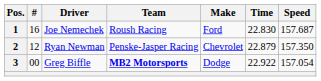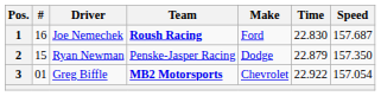 <table class="wikitable" style="font-size:95%">
 <tr>
 <th>Pos.</th>
 <th>#</th>
 <th>Driver</th>
 <th>Team</th>
 <th>Make</th>
 <th>Time</th>
 <th>Speed</th>
 </tr>
 <tr>
 <th>1</th>
 <td>16</td>
 <td><a href='#'>Joe Nemechek</a></td>
-<td><a href='#'>Roush Racing</a></td>
+<td><strong><a href='#'>Roush Racing</a></strong></td>
 <td><a href='#'>Ford</a></td>
 <td>22.830</td>
 <td>157.687</td>
 </tr>
 <tr>
 <th>2</th>
-<td>12</td>
+<td>15</td>
 <td><a href='#'>Ryan Newman</a></td>
 <td><a href='#'>Penske-Jasper Racing</a></td>
-<td><a href='#'>Chevrolet</a></td>
+<td><a href='#'>Dodge</a></td>
 <td>22.879</td>
 <td>157.350</td>
 </tr>
 <tr>
 <th>3</th>
-<td>00</td>
+<td>01</td>
 <td><a href='#'>Greg Biffle</a></td>
 <td><strong><a href='#'>MB2 Motorsports</a></strong></td>
-<td><a href='#'>Dodge</a></td>
+<td><a href='#'>Chevrolet</a></td>
 <td>22.922</td>
 <td>157.054</td>
 </tr>
 <tr>
 <th colspan="7"></th>
 </tr>
 </table>
